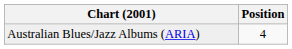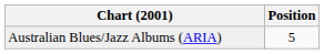 <table class="wikitable sortable plainrowheaders">
 <tr>
 <th style="width:18.3em;">Chart (2001)</th>
 <th>Position</th>
 </tr>
 <tr>
 <td bgcolor="#efefef">Australian Blues/Jazz Albums (<a href='#'>ARIA</a>)</td>
-<td align="center">4</td>
+<td align="center">5</td>
 </tr>
 </table>
